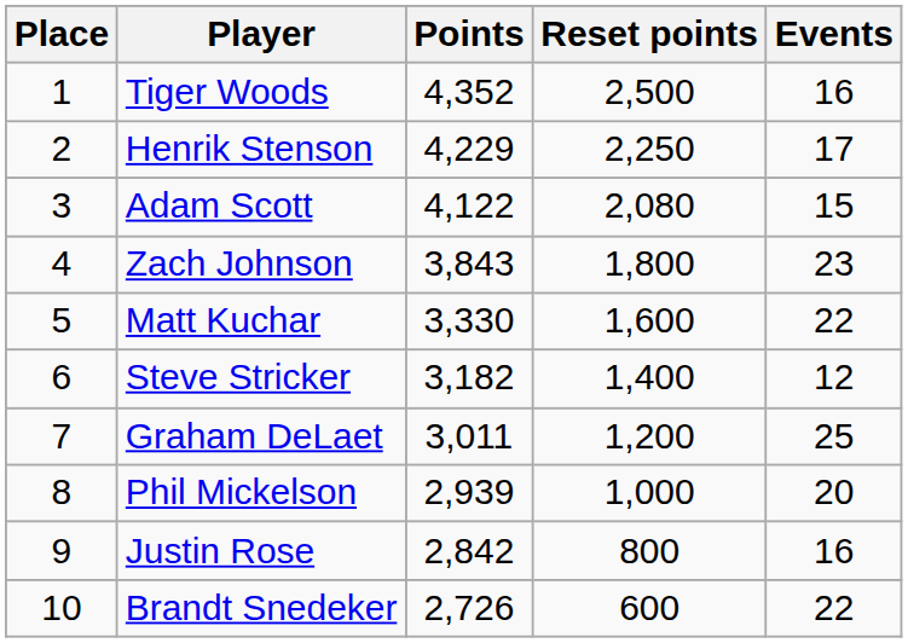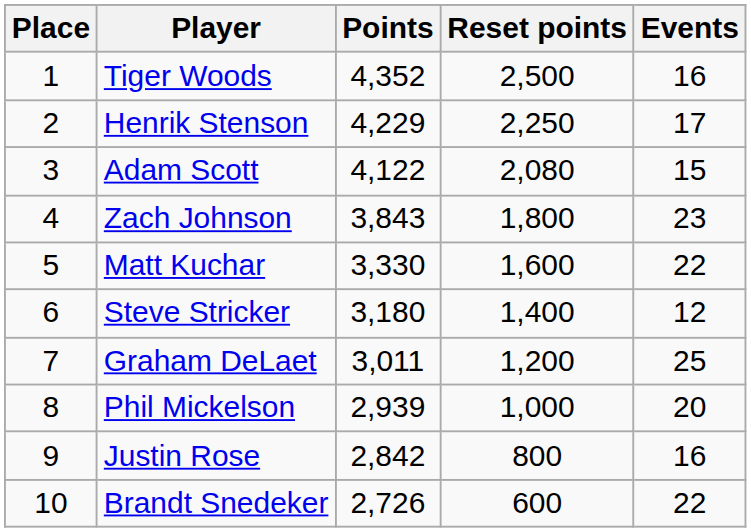 <table class="wikitable">
 <tr>
 <th>Place</th>
 <th>Player</th>
 <th>Points</th>
 <th>Reset points</th>
 <th>Events</th>
 </tr>
 <tr>
 <td align=center>1</td>
 <td> <a href='#'>Tiger Woods</a></td>
 <td align=center>4,352</td>
 <td align=center>2,500</td>
 <td align=center>16</td>
 </tr>
 <tr>
 <td align=center>2</td>
 <td> <a href='#'>Henrik Stenson</a></td>
 <td align=center>4,229</td>
 <td align=center>2,250</td>
 <td align=center>17</td>
 </tr>
 <tr>
 <td align=center>3</td>
 <td> <a href='#'>Adam Scott</a></td>
 <td align=center>4,122</td>
 <td align=center>2,080</td>
 <td align=center>15</td>
 </tr>
 <tr>
 <td align=center>4</td>
 <td> <a href='#'>Zach Johnson</a></td>
 <td align=center>3,843</td>
 <td align=center>1,800</td>
 <td align=center>23</td>
 </tr>
 <tr>
 <td align=center>5</td>
 <td> <a href='#'>Matt Kuchar</a></td>
 <td align=center>3,330</td>
 <td align=center>1,600</td>
 <td align=center>22</td>
 </tr>
 <tr>
 <td align=center>6</td>
 <td> <a href='#'>Steve Stricker</a></td>
-<td align=center>3,182</td>
+<td align=center>3,180</td>
 <td align=center>1,400</td>
 <td align=center>12</td>
 </tr>
 <tr>
 <td align=center>7</td>
 <td> <a href='#'>Graham DeLaet</a></td>
 <td align=center>3,011</td>
 <td align=center>1,200</td>
 <td align=center>25</td>
 </tr>
 <tr>
 <td align=center>8</td>
 <td> <a href='#'>Phil Mickelson</a></td>
 <td align=center>2,939</td>
 <td align=center>1,000</td>
 <td align=center>20</td>
 </tr>
 <tr>
 <td align=center>9</td>
 <td> <a href='#'>Justin Rose</a></td>
 <td align=center>2,842</td>
 <td align=center>800</td>
 <td align=center>16</td>
 </tr>
 <tr>
 <td align=center>10</td>
 <td> <a href='#'>Brandt Snedeker</a></td>
 <td align=center>2,726</td>
 <td align=center>600</td>
 <td align=center>22</td>
 </tr>
 </table>
